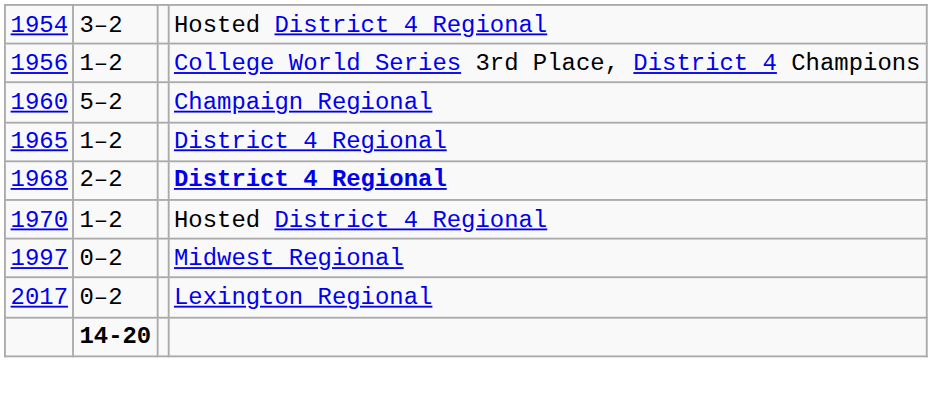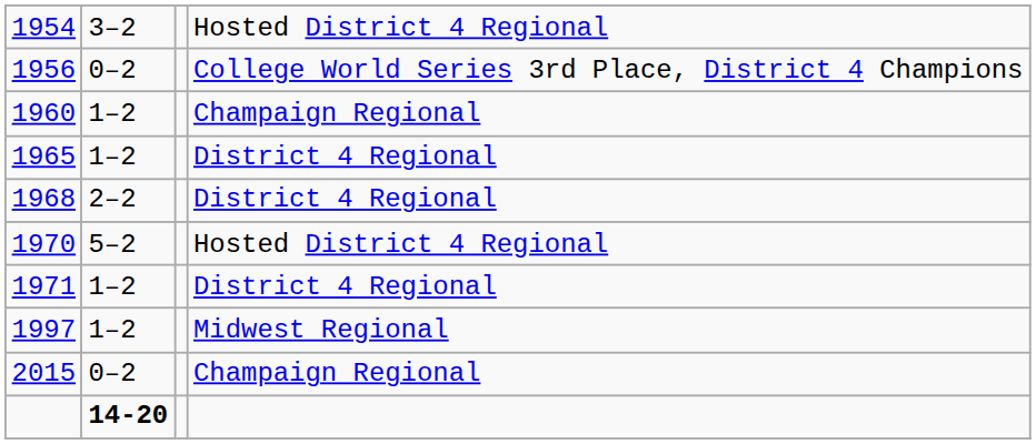 <table class="wikitable">
 <tr>
 <td><a href='#'>1954</a></td>
 <td>3–2</td>
 <td></td>
 <td>Hosted <a href='#'>District 4 Regional</a></td>
 </tr>
 <tr>
 <td><a href='#'>1956</a></td>
-<td>1–2</td>
+<td>0–2</td>
 <td></td>
 <td><a href='#'>College World Series</a> 3rd Place, <a href='#'>District 4</a> Champions</td>
 </tr>
 <tr>
 <td><a href='#'>1960</a></td>
-<td>5–2</td>
+<td>1–2</td>
 <td></td>
 <td><a href='#'>Champaign Regional</a></td>
 </tr>
 <tr>
 <td><a href='#'>1965</a></td>
 <td>1–2</td>
 <td></td>
 <td><a href='#'>District 4 Regional</a></td>
 </tr>
 <tr>
 <td><a href='#'>1968</a></td>
 <td>2–2</td>
 <td></td>
-<td><strong><a href='#'>District 4 Regional</a></strong></td>
+<td><a href='#'>District 4 Regional</a></td>
 </tr>
 <tr>
 <td><a href='#'>1970</a></td>
-<td>1–2</td>
+<td>5–2</td>
 <td></td>
 <td>Hosted <a href='#'>District 4 Regional</a></td>
 </tr>
 <tr>
+<td><a href='#'>1971</a></td>
+<td>1–2</td>
+<td></td>
+<td><a href='#'>District 4 Regional</a></td>
+</tr>
+<tr>
 <td><a href='#'>1997</a></td>
-<td>0–2</td>
+<td>1–2</td>
 <td></td>
 <td><a href='#'>Midwest Regional</a></td>
 </tr>
 <tr>
-<td><a href='#'>2017</a></td>
+<td><a href='#'>2015</a></td>
 <td>0–2</td>
 <td></td>
-<td><a href='#'>Lexington Regional</a></td>
+<td><a href='#'>Champaign Regional</a></td>
 </tr>
 <tr>
 <td></td>
 <td><strong>14-20</strong></td>
 <td><strong></strong></td>
 <td></td>
 </tr>
 </table>
